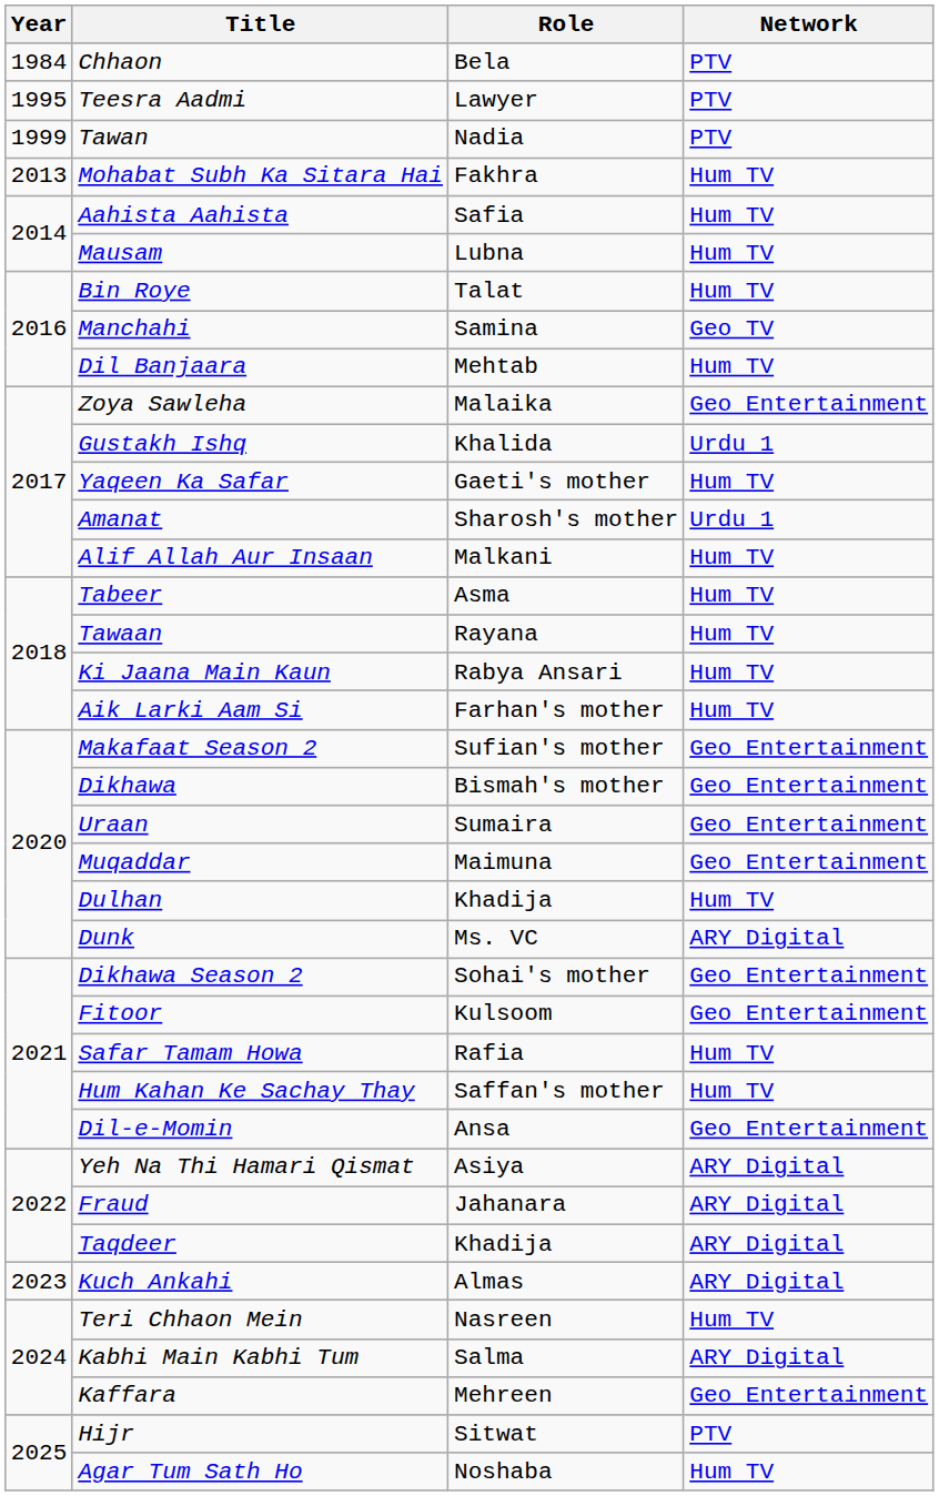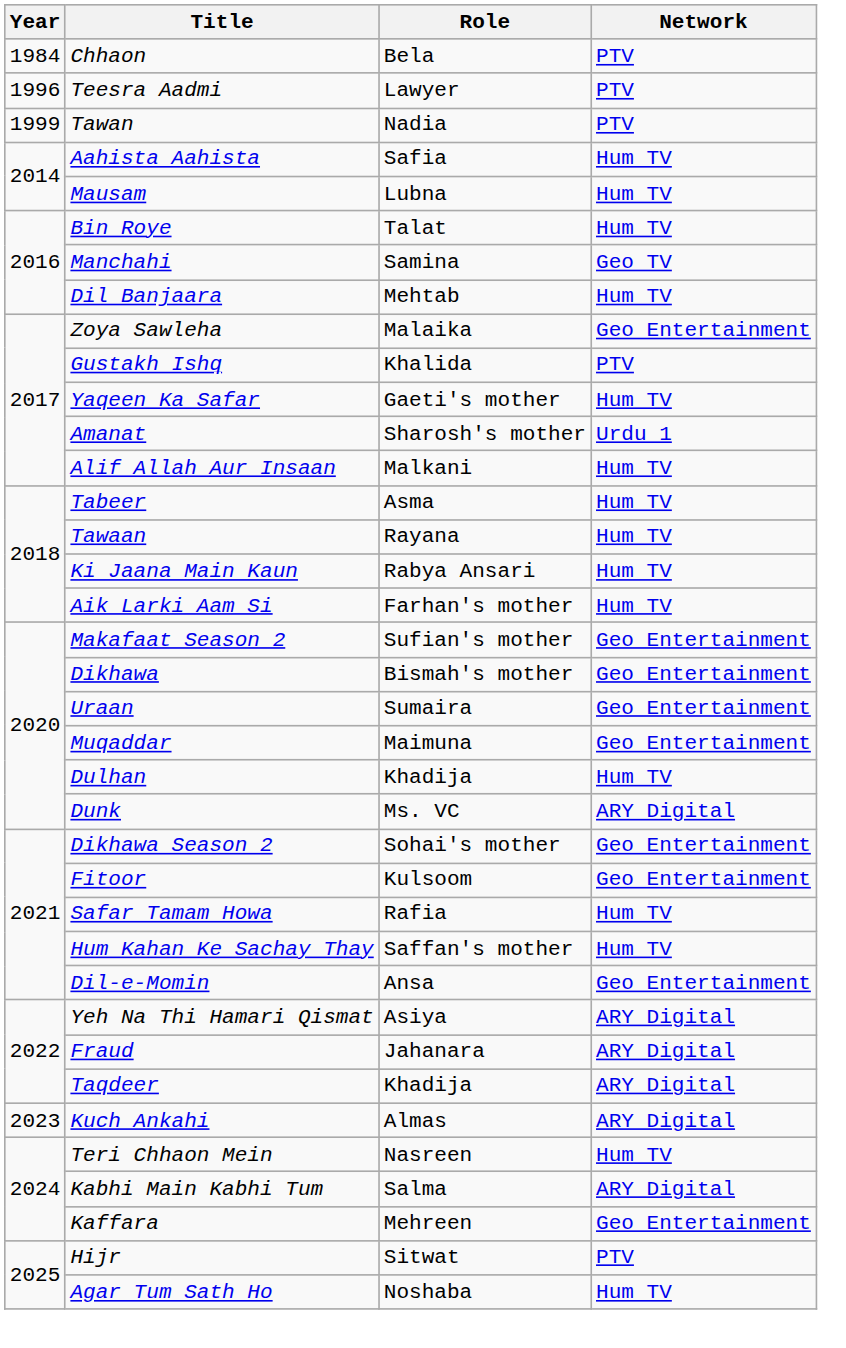 <table class="wikitable sortable plainrowheaders">
 <tr style="text-align:center;">
 <th scope="col">Year</th>
 <th scope="col">Title</th>
 <th scope="col">Role</th>
 <th scope="col">Network</th>
 </tr>
 <tr>
 <td>1984</td>
 <td><em>Chhaon</em></td>
 <td>Bela</td>
 <td><a href='#'>PTV</a></td>
 </tr>
 <tr>
-<td>1995</td>
+<td>1996</td>
 <td><em>Teesra Aadmi</em></td>
 <td>Lawyer</td>
 <td><a href='#'>PTV</a></td>
 </tr>
 <tr>
 <td>1999</td>
 <td><em>Tawan</em></td>
 <td>Nadia</td>
 <td><a href='#'>PTV</a></td>
-</tr>
-<tr>
-<td>2013</td>
-<td><em><a href='#'>Mohabat Subh Ka Sitara Hai</a></em></td>
-<td>Fakhra</td>
-<td><a href='#'>Hum TV</a></td>
 </tr>
 <tr>
 <td rowspan="2">2014</td>
 <td><em><a href='#'>Aahista Aahista</a></em></td>
 <td>Safia</td>
 <td><a href='#'>Hum TV</a></td>
 </tr>
 <tr>
 <td><em><a href='#'>Mausam</a></em></td>
 <td>Lubna</td>
 <td><a href='#'>Hum TV</a></td>
 </tr>
 <tr>
 <td rowspan="3">2016</td>
 <td><em><a href='#'>Bin Roye</a></em></td>
 <td>Talat</td>
 <td><a href='#'>Hum TV</a></td>
 </tr>
 <tr>
 <td><em><a href='#'>Manchahi</a></em></td>
 <td>Samina</td>
 <td><a href='#'>Geo TV</a></td>
 </tr>
 <tr>
 <td><em><a href='#'>Dil Banjaara</a></em></td>
 <td>Mehtab</td>
 <td><a href='#'>Hum TV</a></td>
 </tr>
 <tr>
 <td rowspan="5">2017</td>
 <td><em>Zoya Sawleha</em></td>
 <td>Malaika</td>
 <td><a href='#'>Geo Entertainment</a></td>
 </tr>
 <tr>
 <td><em><a href='#'>Gustakh Ishq</a></em></td>
 <td>Khalida</td>
-<td><a href='#'>Urdu 1</a></td>
+<td><a href='#'>PTV</a></td>
 </tr>
 <tr>
 <td><em><a href='#'>Yaqeen Ka Safar</a></em></td>
 <td>Gaeti's mother</td>
 <td><a href='#'>Hum TV</a></td>
 </tr>
 <tr>
 <td><em><a href='#'>Amanat</a></em></td>
 <td>Sharosh's mother</td>
 <td><a href='#'>Urdu 1</a></td>
 </tr>
 <tr>
 <td><em><a href='#'>Alif Allah Aur Insaan</a></em></td>
 <td>Malkani</td>
 <td><a href='#'>Hum TV</a></td>
 </tr>
 <tr>
 <td rowspan="4">2018</td>
 <td><em><a href='#'>Tabeer</a></em></td>
 <td>Asma</td>
 <td><a href='#'>Hum TV</a></td>
 </tr>
 <tr>
 <td><em><a href='#'>Tawaan</a></em></td>
 <td>Rayana</td>
 <td><a href='#'>Hum TV</a></td>
 </tr>
 <tr>
 <td><em><a href='#'>Ki Jaana Main Kaun</a></em></td>
 <td>Rabya Ansari</td>
 <td><a href='#'>Hum TV</a></td>
 </tr>
 <tr>
 <td><em><a href='#'>Aik Larki Aam Si</a></em></td>
 <td>Farhan's mother</td>
 <td><a href='#'>Hum TV</a></td>
 </tr>
 <tr>
 <td rowspan="6">2020</td>
 <td><em><a href='#'>Makafaat Season 2</a></em></td>
 <td>Sufian's mother</td>
 <td><a href='#'>Geo Entertainment</a></td>
 </tr>
 <tr>
 <td><em><a href='#'>Dikhawa</a></em></td>
 <td>Bismah's mother</td>
 <td><a href='#'>Geo Entertainment</a></td>
 </tr>
 <tr>
 <td><em><a href='#'>Uraan</a></em></td>
 <td>Sumaira</td>
 <td><a href='#'>Geo Entertainment</a></td>
 </tr>
 <tr>
 <td><em><a href='#'>Muqaddar</a></em></td>
 <td>Maimuna</td>
 <td><a href='#'>Geo Entertainment</a></td>
 </tr>
 <tr>
 <td><em><a href='#'>Dulhan</a></em></td>
 <td>Khadija</td>
 <td><a href='#'>Hum TV</a></td>
 </tr>
 <tr>
 <td><em><a href='#'>Dunk</a></em></td>
 <td>Ms. VC</td>
 <td><a href='#'>ARY Digital</a></td>
 </tr>
 <tr>
 <td rowspan="5">2021</td>
 <td><em><a href='#'>Dikhawa Season 2</a></em></td>
 <td>Sohai's mother</td>
 <td><a href='#'>Geo Entertainment</a></td>
 </tr>
 <tr>
 <td><em><a href='#'>Fitoor</a></em></td>
 <td>Kulsoom</td>
 <td><a href='#'>Geo Entertainment</a></td>
 </tr>
 <tr>
 <td><em><a href='#'>Safar Tamam Howa</a></em></td>
 <td>Rafia</td>
 <td><a href='#'>Hum TV</a></td>
 </tr>
 <tr>
 <td><em><a href='#'>Hum Kahan Ke Sachay Thay</a></em></td>
 <td>Saffan's mother</td>
 <td><a href='#'>Hum TV</a></td>
 </tr>
 <tr>
 <td><em><a href='#'>Dil-e-Momin</a></em></td>
 <td>Ansa</td>
 <td><a href='#'>Geo Entertainment</a></td>
 </tr>
 <tr>
 <td rowspan="3">2022</td>
 <td><em>Yeh Na Thi Hamari Qismat</em></td>
 <td>Asiya</td>
 <td><a href='#'>ARY Digital</a></td>
 </tr>
 <tr>
 <td><em><a href='#'>Fraud</a></em></td>
 <td>Jahanara</td>
 <td><a href='#'>ARY Digital</a></td>
 </tr>
 <tr>
 <td><em><a href='#'>Taqdeer</a></em></td>
 <td>Khadija</td>
 <td><a href='#'>ARY Digital</a></td>
 </tr>
 <tr>
 <td>2023</td>
 <td><em><a href='#'>Kuch Ankahi</a></em></td>
 <td>Almas</td>
 <td><a href='#'>ARY Digital</a></td>
 </tr>
 <tr>
 <td rowspan="3">2024</td>
 <td><em>Teri Chhaon Mein</em></td>
 <td>Nasreen</td>
 <td><a href='#'>Hum TV</a></td>
 </tr>
 <tr>
 <td><em>Kabhi Main Kabhi Tum</em></td>
 <td>Salma</td>
 <td><a href='#'>ARY Digital</a></td>
 </tr>
 <tr>
 <td><em>Kaffara</em></td>
 <td>Mehreen</td>
 <td><a href='#'>Geo Entertainment</a></td>
 </tr>
 <tr>
 <td rowspan="2">2025</td>
 <td><em>Hijr</em></td>
 <td>Sitwat</td>
 <td><a href='#'>PTV</a></td>
 </tr>
 <tr>
 <td><em><a href='#'>Agar Tum Sath Ho</a></em></td>
 <td>Noshaba</td>
 <td><a href='#'>Hum TV</a></td>
 </tr>
 </table>
